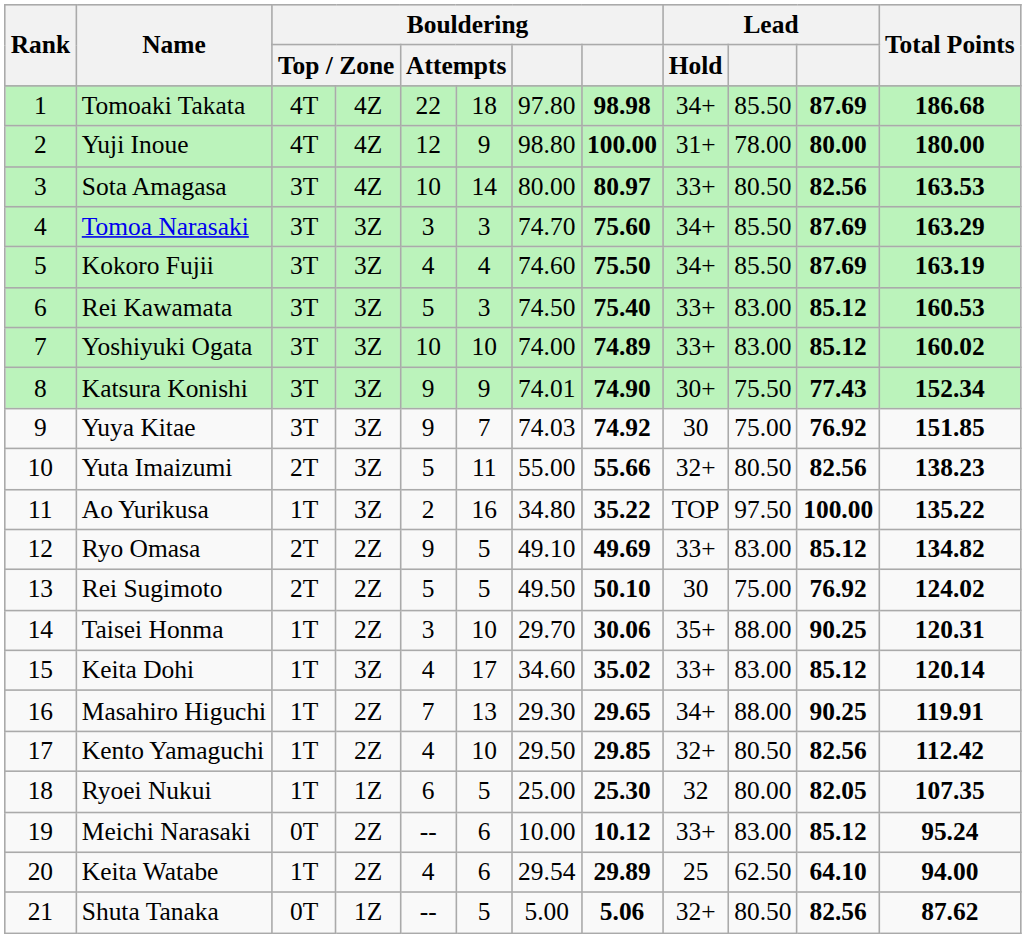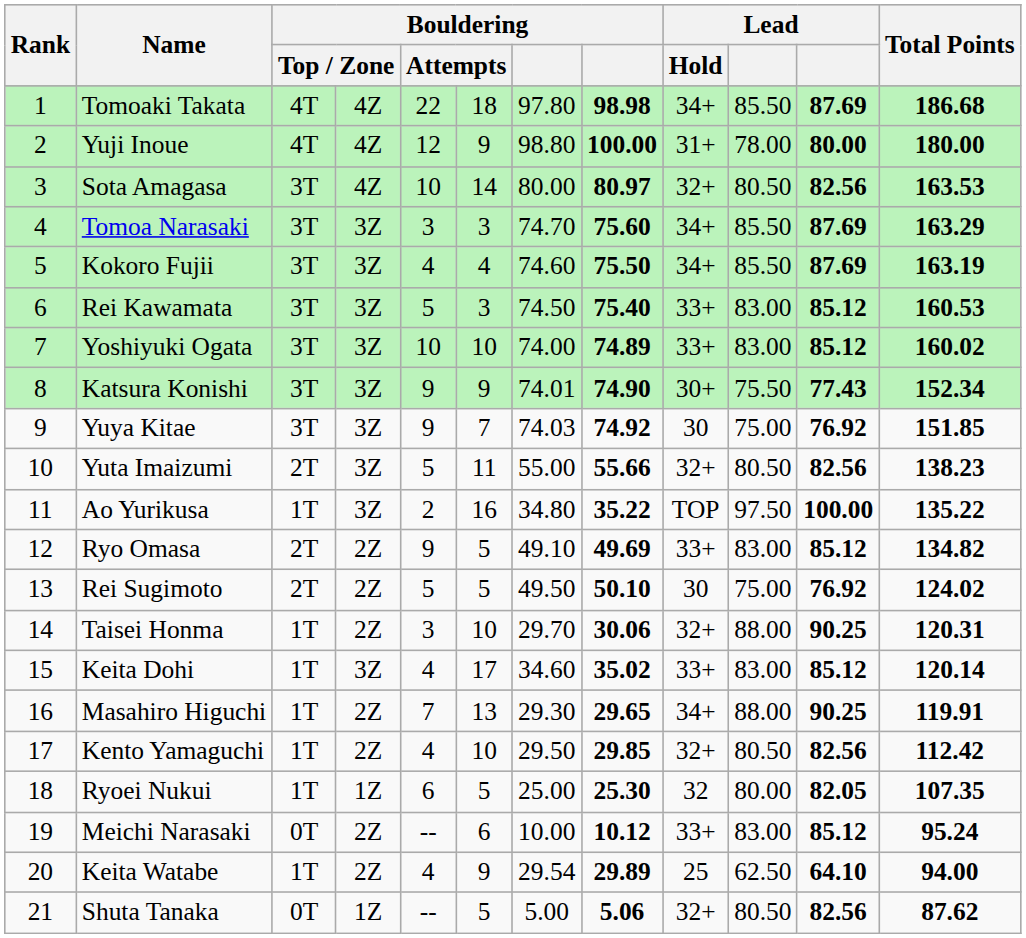 <table class="wikitable sortable" style="text-align:center">
 <tr>
 <th rowspan="2">Rank</th>
 <th rowspan="2">Name</th>
 <th colspan="6">Bouldering</th>
 <th colspan="3">Lead</th>
 <th rowspan="2">Total Points</th>
 </tr>
 <tr>
 <th colspan="2">Top / Zone</th>
 <th colspan="2">Attempts</th>
 <th></th>
 <th></th>
 <th>Hold</th>
 <th></th>
 <th></th>
 </tr>
 <tr bgcolor="bbf3bb">
 <td>1</td>
 <td align="left">Tomoaki Takata</td>
 <td>4T</td>
 <td>4Z</td>
 <td>22</td>
 <td>18</td>
 <td>97.80</td>
 <td><strong>98.98</strong></td>
 <td>34+</td>
 <td>85.50</td>
 <td><strong>87.69</strong></td>
 <td><strong>186.68</strong></td>
 </tr>
 <tr bgcolor="bbf3bb">
 <td>2</td>
 <td align="left">Yuji Inoue</td>
 <td>4T</td>
 <td>4Z</td>
 <td>12</td>
 <td>9</td>
 <td>98.80</td>
 <td><strong>100.00</strong></td>
 <td>31+</td>
 <td>78.00</td>
 <td><strong>80.00</strong></td>
 <td><strong>180.00</strong></td>
 </tr>
 <tr bgcolor="bbf3bb">
 <td>3</td>
 <td align="left">Sota Amagasa</td>
 <td>3T</td>
 <td>4Z</td>
 <td>10</td>
 <td>14</td>
 <td>80.00</td>
 <td><strong>80.97</strong></td>
-<td>33+</td>
+<td>32+</td>
 <td>80.50</td>
 <td><strong>82.56</strong></td>
 <td><strong>163.53</strong></td>
 </tr>
 <tr bgcolor="bbf3bb">
 <td>4</td>
 <td align="left"><a href='#'>Tomoa Narasaki</a></td>
 <td>3T</td>
 <td>3Z</td>
 <td>3</td>
 <td>3</td>
 <td>74.70</td>
 <td><strong>75.60</strong></td>
 <td>34+</td>
 <td>85.50</td>
 <td><strong>87.69</strong></td>
 <td><strong>163.29</strong></td>
 </tr>
 <tr bgcolor="bbf3bb">
 <td>5</td>
 <td align="left">Kokoro Fujii</td>
 <td>3T</td>
 <td>3Z</td>
 <td>4</td>
 <td>4</td>
 <td>74.60</td>
 <td><strong>75.50</strong></td>
 <td>34+</td>
 <td>85.50</td>
 <td><strong>87.69</strong></td>
 <td><strong>163.19</strong></td>
 </tr>
 <tr bgcolor="bbf3bb">
 <td>6</td>
 <td align="left">Rei Kawamata</td>
 <td>3T</td>
 <td>3Z</td>
 <td>5</td>
 <td>3</td>
 <td>74.50</td>
 <td><strong>75.40</strong></td>
 <td>33+</td>
 <td>83.00</td>
 <td><strong>85.12</strong></td>
 <td><strong>160.53</strong></td>
 </tr>
 <tr bgcolor="bbf3bb">
 <td>7</td>
 <td align="left">Yoshiyuki Ogata</td>
 <td>3T</td>
 <td>3Z</td>
 <td>10</td>
 <td>10</td>
 <td>74.00</td>
 <td><strong>74.89</strong></td>
 <td>33+</td>
 <td>83.00</td>
 <td><strong>85.12</strong></td>
 <td><strong>160.02</strong></td>
 </tr>
 <tr bgcolor="bbf3bb">
 <td>8</td>
 <td align="left">Katsura Konishi</td>
 <td>3T</td>
 <td>3Z</td>
 <td>9</td>
 <td>9</td>
 <td>74.01</td>
 <td><strong>74.90</strong></td>
 <td>30+</td>
 <td>75.50</td>
 <td><strong>77.43</strong></td>
 <td><strong>152.34</strong></td>
 </tr>
 <tr>
 <td>9</td>
 <td align="left">Yuya Kitae</td>
 <td>3T</td>
 <td>3Z</td>
 <td>9</td>
 <td>7</td>
 <td>74.03</td>
 <td><strong>74.92</strong></td>
 <td>30</td>
 <td>75.00</td>
 <td><strong>76.92</strong></td>
 <td><strong>151.85</strong></td>
 </tr>
 <tr>
 <td>10</td>
 <td align="left">Yuta Imaizumi</td>
 <td>2T</td>
 <td>3Z</td>
 <td>5</td>
 <td>11</td>
 <td>55.00</td>
 <td><strong>55.66</strong></td>
 <td>32+</td>
 <td>80.50</td>
 <td><strong>82.56</strong></td>
 <td><strong>138.23</strong></td>
 </tr>
 <tr>
 <td>11</td>
 <td align="left">Ao Yurikusa</td>
 <td>1T</td>
 <td>3Z</td>
 <td>2</td>
 <td>16</td>
 <td>34.80</td>
 <td><strong>35.22</strong></td>
 <td>TOP</td>
 <td>97.50</td>
 <td><strong>100.00</strong></td>
 <td><strong>135.22</strong></td>
 </tr>
 <tr>
 <td>12</td>
 <td align="left">Ryo Omasa</td>
 <td>2T</td>
 <td>2Z</td>
 <td>9</td>
 <td>5</td>
 <td>49.10</td>
 <td><strong>49.69</strong></td>
 <td>33+</td>
 <td>83.00</td>
 <td><strong>85.12</strong></td>
 <td><strong>134.82</strong></td>
 </tr>
 <tr>
 <td>13</td>
 <td align="left">Rei Sugimoto</td>
 <td>2T</td>
 <td>2Z</td>
 <td>5</td>
 <td>5</td>
 <td>49.50</td>
 <td><strong>50.10</strong></td>
 <td>30</td>
 <td>75.00</td>
 <td><strong>76.92</strong></td>
 <td><strong>124.02</strong></td>
 </tr>
 <tr>
 <td>14</td>
 <td align="left">Taisei Honma</td>
 <td>1T</td>
 <td>2Z</td>
 <td>3</td>
 <td>10</td>
 <td>29.70</td>
 <td><strong>30.06</strong></td>
-<td>35+</td>
+<td>32+</td>
 <td>88.00</td>
 <td><strong>90.25</strong></td>
 <td><strong>120.31</strong></td>
 </tr>
 <tr>
 <td>15</td>
 <td align="left">Keita Dohi</td>
 <td>1T</td>
 <td>3Z</td>
 <td>4</td>
 <td>17</td>
 <td>34.60</td>
 <td><strong>35.02</strong></td>
 <td>33+</td>
 <td>83.00</td>
 <td><strong>85.12</strong></td>
 <td><strong>120.14</strong></td>
 </tr>
 <tr>
 <td>16</td>
 <td align="left">Masahiro Higuchi</td>
 <td>1T</td>
 <td>2Z</td>
 <td>7</td>
 <td>13</td>
 <td>29.30</td>
 <td><strong>29.65</strong></td>
 <td>34+</td>
 <td>88.00</td>
 <td><strong>90.25</strong></td>
 <td><strong>119.91</strong></td>
 </tr>
 <tr>
 <td>17</td>
 <td align="left">Kento Yamaguchi</td>
 <td>1T</td>
 <td>2Z</td>
 <td>4</td>
 <td>10</td>
 <td>29.50</td>
 <td><strong>29.85</strong></td>
 <td>32+</td>
 <td>80.50</td>
 <td><strong>82.56</strong></td>
 <td><strong>112.42</strong></td>
 </tr>
 <tr>
 <td>18</td>
 <td align="left">Ryoei Nukui</td>
 <td>1T</td>
 <td>1Z</td>
 <td>6</td>
 <td>5</td>
 <td>25.00</td>
 <td><strong>25.30</strong></td>
 <td>32</td>
 <td>80.00</td>
 <td><strong>82.05</strong></td>
 <td><strong>107.35</strong></td>
 </tr>
 <tr>
 <td>19</td>
 <td align="left">Meichi Narasaki</td>
 <td>0T</td>
 <td>2Z</td>
 <td>--</td>
 <td>6</td>
 <td>10.00</td>
 <td><strong>10.12</strong></td>
 <td>33+</td>
 <td>83.00</td>
 <td><strong>85.12</strong></td>
 <td><strong>95.24</strong></td>
 </tr>
 <tr>
 <td>20</td>
 <td align="left">Keita Watabe</td>
 <td>1T</td>
 <td>2Z</td>
 <td>4</td>
-<td>6</td>
+<td>9</td>
 <td>29.54</td>
 <td><strong>29.89</strong></td>
 <td>25</td>
 <td>62.50</td>
 <td><strong>64.10</strong></td>
 <td><strong>94.00</strong></td>
 </tr>
 <tr>
 <td>21</td>
 <td align="left">Shuta Tanaka</td>
 <td>0T</td>
 <td>1Z</td>
 <td>--</td>
 <td>5</td>
 <td>5.00</td>
 <td><strong>5.06</strong></td>
 <td>32+</td>
 <td>80.50</td>
 <td><strong>82.56</strong></td>
 <td><strong>87.62</strong></td>
 </tr>
 </table>
